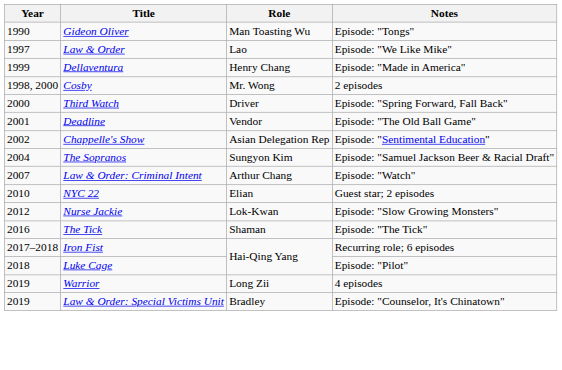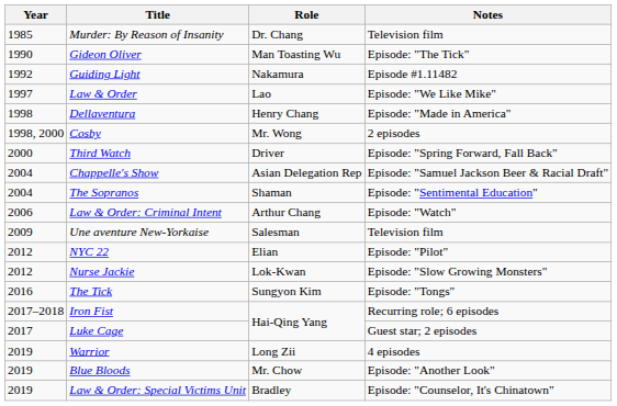 <table class="wikitable sortable">
 <tr>
 <th>Year</th>
 <th>Title</th>
 <th>Role</th>
 <th>Notes</th>
 </tr>
 <tr>
+<td>1985</td>
+<td><em>Murder: By Reason of Insanity</em></td>
+<td>Dr. Chang</td>
+<td>Television film</td>
+</tr>
+<tr>
 <td>1990</td>
 <td><em><a href='#'>Gideon Oliver</a></em></td>
 <td>Man Toasting Wu</td>
-<td>Episode: "Tongs"</td>
+<td>Episode: "The Tick"</td>
+</tr>
+<tr>
+<td>1992</td>
+<td><em><a href='#'>Guiding Light</a></em></td>
+<td>Nakamura</td>
+<td>Episode #1.11482</td>
 </tr>
 <tr>
 <td>1997</td>
 <td><em><a href='#'>Law & Order</a></em></td>
 <td>Lao</td>
 <td>Episode: "We Like Mike"</td>
 </tr>
 <tr>
-<td>1999</td>
+<td>1998</td>
 <td><em><a href='#'>Dellaventura</a></em></td>
 <td>Henry Chang</td>
 <td>Episode: "Made in America"</td>
 </tr>
 <tr>
 <td>1998, 2000</td>
 <td><a href='#'><em>Cosby</em></a></td>
 <td>Mr. Wong</td>
 <td>2 episodes</td>
 </tr>
 <tr>
 <td>2000</td>
 <td><em><a href='#'>Third Watch</a></em></td>
 <td>Driver</td>
 <td>Episode: "Spring Forward, Fall Back"</td>
 </tr>
 <tr>
-<td>2001</td>
-<td><a href='#'><em>Deadline</em></a></td>
-<td>Vendor</td>
-<td>Episode: "The Old Ball Game"</td>
-</tr>
-<tr>
-<td>2002</td>
+<td>2004</td>
 <td><em><a href='#'>Chappelle's Show</a></em></td>
 <td>Asian Delegation Rep</td>
-<td>Episode: "<a href='#'>Sentimental Education</a>"</td>
+<td>Episode: "Samuel Jackson Beer & Racial Draft"</td>
 </tr>
 <tr>
 <td>2004</td>
 <td><em><a href='#'>The Sopranos</a></em></td>
-<td>Sungyon Kim</td>
-<td>Episode: "Samuel Jackson Beer & Racial Draft"</td>
+<td>Shaman</td>
+<td>Episode: "<a href='#'>Sentimental Education</a>"</td>
 </tr>
 <tr>
-<td>2007</td>
+<td>2006</td>
 <td><em><a href='#'>Law & Order: Criminal Intent</a></em></td>
 <td>Arthur Chang</td>
 <td>Episode: "Watch"</td>
 </tr>
 <tr>
-<td>2010</td>
+<td>2009</td>
+<td><em>Une aventure New-Yorkaise</em></td>
+<td>Salesman</td>
+<td>Television film</td>
+</tr>
+<tr>
+<td>2012</td>
 <td><em><a href='#'>NYC 22</a></em></td>
 <td>Elian</td>
-<td>Guest star; 2 episodes</td>
+<td>Episode: "Pilot"</td>
 </tr>
 <tr>
 <td>2012</td>
 <td><em><a href='#'>Nurse Jackie</a></em></td>
 <td>Lok-Kwan</td>
 <td>Episode: "Slow Growing Monsters"</td>
 </tr>
 <tr>
 <td>2016</td>
 <td><a href='#'><em>The Tick</em></a></td>
-<td>Shaman</td>
-<td>Episode: "The Tick"</td>
+<td>Sungyon Kim</td>
+<td>Episode: "Tongs"</td>
 </tr>
 <tr>
 <td>2017–2018</td>
 <td><a href='#'><em>Iron Fist</em></a></td>
 <td rowspan="2">Hai-Qing Yang</td>
 <td>Recurring role; 6 episodes</td>
 </tr>
 <tr>
-<td>2018</td>
+<td>2017</td>
 <td><a href='#'><em>Luke Cage</em></a></td>
-<td>Episode: "Pilot"</td>
+<td>Guest star; 2 episodes</td>
 </tr>
 <tr>
 <td>2019</td>
 <td><a href='#'><em>Warrior</em></a></td>
 <td>Long Zii</td>
 <td>4 episodes</td>
 </tr>
 <tr>
 <td>2019</td>
+<td><a href='#'><em>Blue Bloods</em></a></td>
+<td>Mr. Chow</td>
+<td>Episode: "Another Look"</td>
+</tr>
+<tr>
+<td>2019</td>
 <td><em><a href='#'>Law & Order: Special Victims Unit</a></em></td>
 <td>Bradley</td>
 <td>Episode: "Counselor, It's Chinatown"</td>
 </tr>
 </table>
